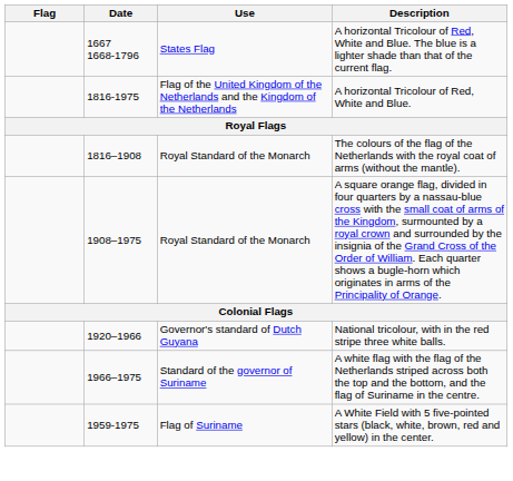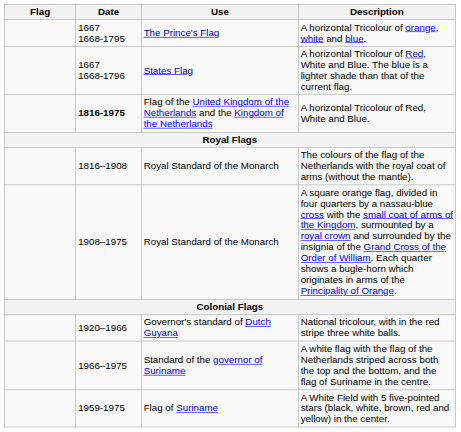 <table class="wikitable">
 <tr>
 <th style="width:110px;">Flag</th>
 <th style="width:100px;">Date</th>
 <th style="width:250px;">Use</th>
 <th style="width:250px;">Description</th>
 </tr>
 <tr>
 <td></td>
+<td>1667<br>1668-1795</td>
+<td><a href='#'>The Prince's Flag</a></td>
+<td>A horizontal Tricolour of <a href='#'>orange</a>, <a href='#'>white</a> and <a href='#'>blue</a>.</td>
+</tr>
+<tr>
+<td></td>
 <td>1667<br>1668-1796</td>
 <td><a href='#'>States Flag</a></td>
 <td>A horizontal Tricolour of <a href='#'>Red</a>, White and Blue. The blue is a lighter shade than that of the current flag.</td>
 </tr>
 <tr>
 <td></td>
-<td>1816-1975</td>
+<td><strong>1816-1975</strong></td>
 <td>Flag of the <a href='#'>United Kingdom of the Netherlands</a> and the <a href='#'>Kingdom of the Netherlands</a></td>
 <td>A horizontal Tricolour of Red, White and Blue.</td>
 </tr>
 <tr>
 <th colspan="4">Royal Flags</th>
 </tr>
 <tr>
 <td></td>
 <td>1816–1908</td>
 <td>Royal Standard of the Monarch</td>
 <td>The colours of the flag of the Netherlands with the royal coat of arms (without the mantle).</td>
 </tr>
 <tr>
 <td></td>
 <td>1908–1975</td>
 <td>Royal Standard of the Monarch</td>
 <td>A square orange flag, divided in four quarters by a nassau-blue <a href='#'>cross</a> with the <a href='#'>small coat of arms of the Kingdom</a>, surmounted by a <a href='#'>royal crown</a> and surrounded by the insignia of the <a href='#'>Grand Cross of the Order of William</a>. Each quarter shows a bugle-horn which originates in arms of the <a href='#'>Principality of Orange</a>.</td>
 </tr>
 <tr>
 <th colspan="4">Colonial Flags</th>
 </tr>
 <tr>
 <td></td>
 <td>1920–1966</td>
 <td>Governor's standard of <a href='#'>Dutch Guyana</a></td>
 <td>National tricolour, with in the red stripe three white balls.</td>
 </tr>
 <tr>
 <td></td>
 <td>1966–1975</td>
 <td>Standard of the <a href='#'>governor of Suriname</a></td>
 <td>A white flag with the flag of the Netherlands striped across both the top and the bottom, and the flag of Suriname in the centre.</td>
 </tr>
 <tr>
 <td></td>
 <td>1959-1975</td>
 <td>Flag of <a href='#'>Suriname</a></td>
 <td>A White Field with 5 five-pointed stars (black, white, brown, red and yellow) in the center.</td>
 </tr>
 </table>
